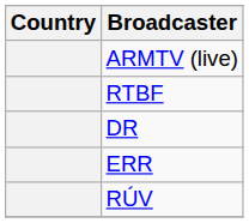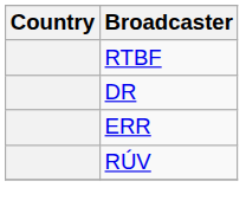 <table class="wikitable plainrowheaders">
 <tr>
 </tr>
 <tr>
 <th scope="col">Country</th>
 <th scope="col">Broadcaster</th>
-</tr>
-<tr>
-<th scope="row"></th>
-<td><a href='#'>ARMTV</a> (live)</td>
 </tr>
 <tr>
 <th scope="row"></th>
 <td><a href='#'>RTBF</a></td>
 </tr>
 <tr>
 <th scope="row"></th>
 <td><a href='#'>DR</a></td>
 </tr>
 <tr>
 <th scope="row"></th>
 <td><a href='#'>ERR</a></td>
 </tr>
 <tr>
 <th scope="row"></th>
 <td><a href='#'>RÚV</a></td>
 </tr>
 <tr>
 </tr>
 </table>
